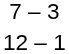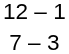 <table style="text-align:center">
 <tr>
 <th width=200></th>
 <th width=100></th>
 <th width=200></th>
 </tr>
 <tr>
 <td align=right><strong></strong></td>
-<td>7 – 3</td>
+<td>12 – 1</td>
 <td align=left></td>
 </tr>
 <tr>
 <td align=right><strong></strong></td>
-<td>12 – 1</td>
+<td>7 – 3</td>
 <td align=left></td>
 </tr>
 </table>
